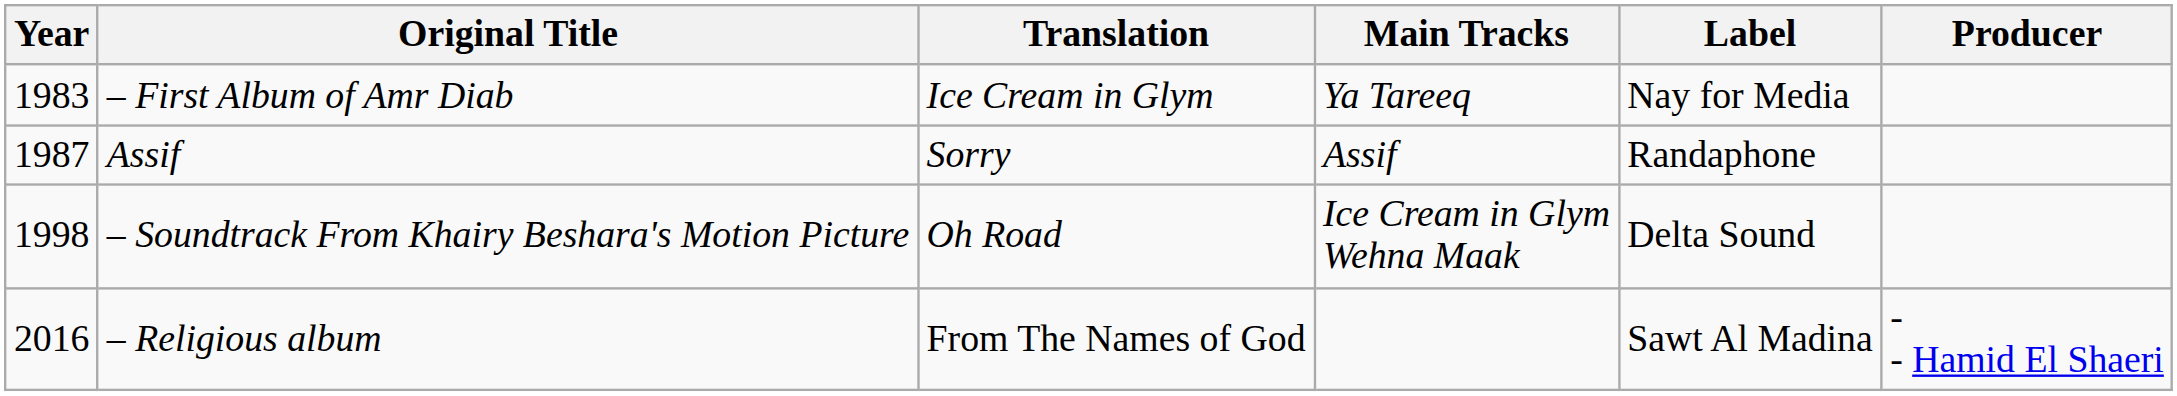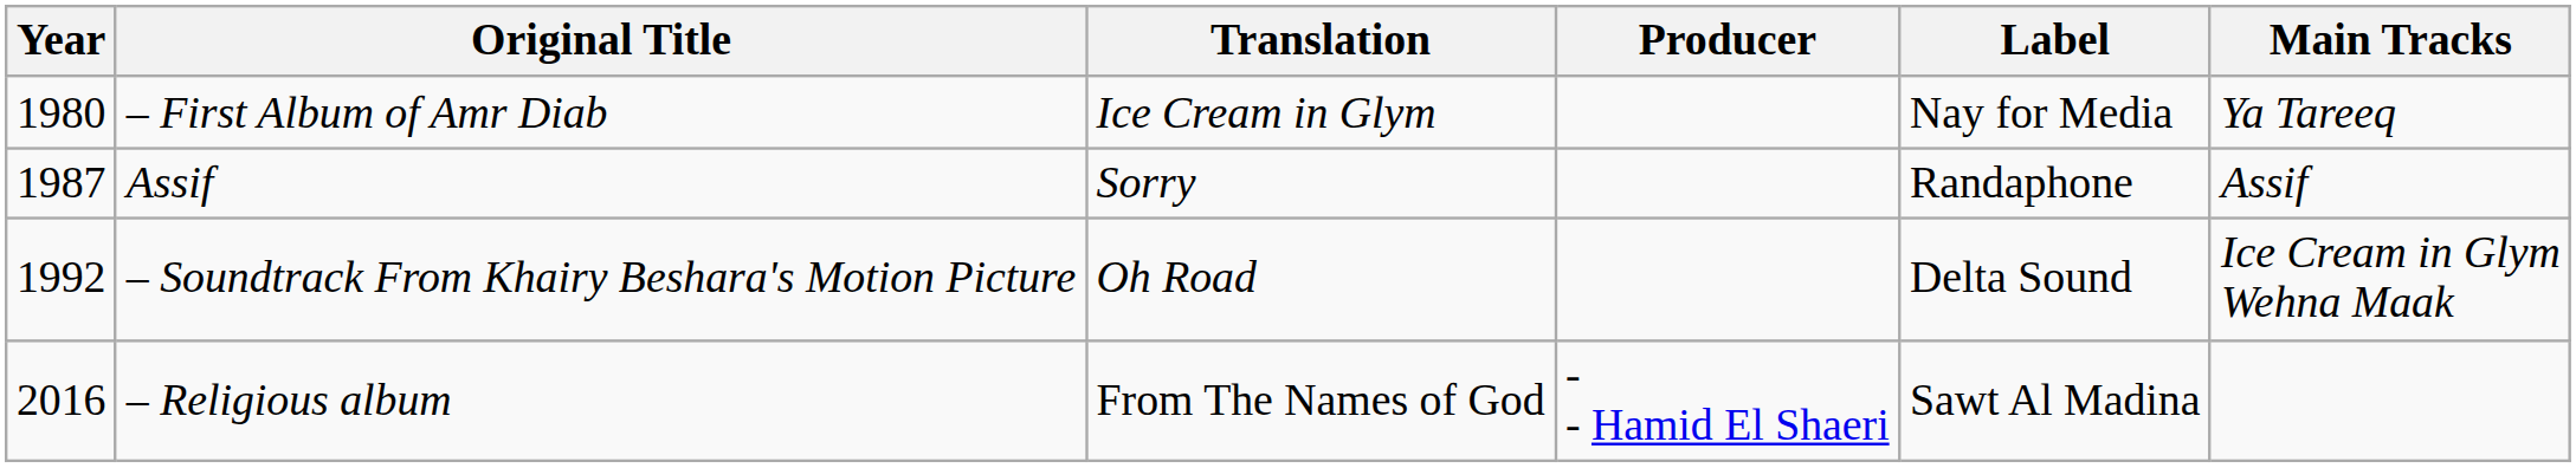 <table class="wikitable sortable" border="2">
 <tr>
 <th scope="col">Year</th>
 <th scope="col">Original Title</th>
 <th scope="col">Translation</th>
+<th scope="col">Producer</th>
+<th scope="col">Label</th>
 <th scope="col">Main Tracks</th>
-<th scope="col">Label</th>
-<th scope="col">Producer</th>
 </tr>
 <tr>
-<td>1983</td>
+<td>1980</td>
 <td><em> – First Album of Amr Diab</em></td>
 <td><em>Ice Cream in Glym</em></td>
+<td></td>
+<td>Nay for Media</td>
 <td><em>Ya Tareeq</em></td>
-<td>Nay for Media</td>
-<td></td>
 </tr>
 <tr>
 <td>1987</td>
 <td><em>Assif</em></td>
 <td><em>Sorry</em></td>
+<td></td>
+<td>Randaphone</td>
 <td><em>Assif</em></td>
-<td>Randaphone</td>
-<td></td>
 </tr>
 <tr>
-<td>1998</td>
+<td>1992</td>
 <td><em> – Soundtrack From Khairy Beshara's Motion Picture</em></td>
 <td><em>Oh Road</em></td>
+<td></td>
+<td>Delta Sound</td>
 <td><em>Ice Cream in Glym</em><br><em>Wehna Maak</em></td>
-<td>Delta Sound</td>
-<td></td>
 </tr>
 <tr>
 <td>2016</td>
 <td><em> – Religious album</em></td>
 <td>From The Names of God</td>
+<td>- <br>- <a href='#'>Hamid El Shaeri</a></td>
+<td>Sawt Al Madina</td>
 <td></td>
-<td>Sawt Al Madina</td>
-<td>- <br>- <a href='#'>Hamid El Shaeri</a></td>
 </tr>
 </table>
